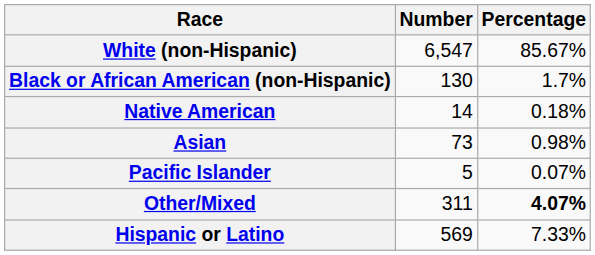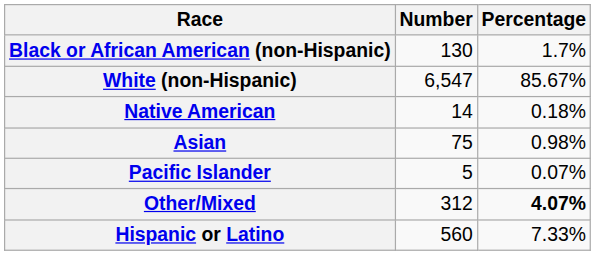 <table class="wikitable" style="text-align:right">
 <tr>
 <th scope="col">Race</th>
 <th scope="col">Number</th>
 <th scope="col">Percentage</th>
 </tr>
 <tr>
+<th scope="row"><a href='#'>Black or African American</a> (non-Hispanic)</th>
+<td>130</td>
+<td>1.7%</td>
+</tr>
+<tr>
 <th scope="row"><a href='#'>White</a> (non-Hispanic)</th>
 <td>6,547</td>
 <td>85.67%</td>
-</tr>
-<tr>
-<th scope="row"><a href='#'>Black or African American</a> (non-Hispanic)</th>
-<td>130</td>
-<td>1.7%</td>
 </tr>
 <tr>
 <th scope="row"><a href='#'>Native American</a></th>
 <td>14</td>
 <td>0.18%</td>
 </tr>
 <tr>
 <th scope="row"><a href='#'>Asian</a></th>
-<td>73</td>
+<td>75</td>
 <td>0.98%</td>
 </tr>
 <tr>
 <th scope="row"><a href='#'>Pacific Islander</a></th>
 <td>5</td>
 <td>0.07%</td>
 </tr>
 <tr>
 <th scope="row"><a href='#'>Other/Mixed</a></th>
-<td>311</td>
+<td>312</td>
 <td><strong>4.07%</strong></td>
 </tr>
 <tr>
 <th scope="row"><a href='#'>Hispanic</a> or <a href='#'>Latino</a></th>
-<td>569</td>
+<td>560</td>
 <td>7.33%</td>
 </tr>
 </table>
